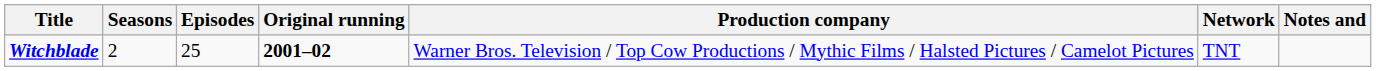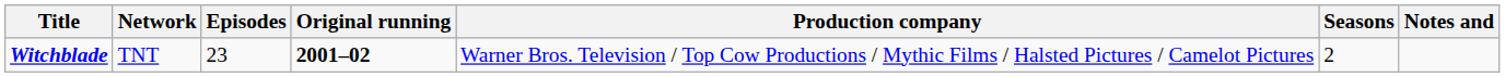 <table class="wikitable sortable">
 <tr style="background:#b0c4de;">
 <th>Title</th>
-<th>Seasons</th>
+<th>Network</th>
 <th>Episodes</th>
 <th>Original running</th>
 <th>Production company</th>
-<th>Network</th>
+<th>Seasons</th>
 <th>Notes and </th>
 </tr>
 <tr>
 <td><strong><em><a href='#'>Witchblade</a></em></strong></td>
-<td>2</td>
-<td>25</td>
+<td><a href='#'>TNT</a></td>
+<td>23</td>
 <td><strong>2001–02</strong></td>
 <td><a href='#'>Warner Bros. Television</a> / <a href='#'>Top Cow Productions</a> / <a href='#'>Mythic Films</a> / <a href='#'>Halsted Pictures</a>  / <a href='#'>Camelot Pictures</a> </td>
-<td><a href='#'>TNT</a></td>
+<td>2</td>
 <td></td>
 </tr>
 </table>
